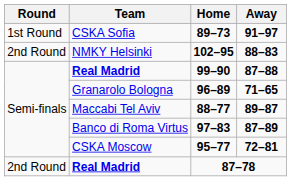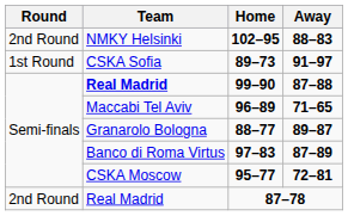 <table class="wikitable" style="text-align: left; font-size:95%">
 <tr bgcolor="#ccccff">
 <th>Round</th>
 <th>Team</th>
 <th>Home</th>
 <th>  Away  </th>
 </tr>
 <tr>
+<td>2nd Round</td>
+<td> <a href='#'>NMKY Helsinki</a></td>
+<td style="text-align:center;"><strong>102–95</strong></td>
+<td style="text-align:center;"><strong>88–83</strong></td>
+</tr>
+<tr>
 <td>1st Round</td>
 <td> <a href='#'>CSKA Sofia</a></td>
 <td style="text-align:center;"><strong>89–73</strong></td>
 <td style="text-align:center;"><strong>91–97</strong></td>
-</tr>
-<tr>
-<td>2nd Round</td>
-<td> <a href='#'>NMKY Helsinki</a></td>
-<td style="text-align:center;"><strong>102–95</strong></td>
-<td style="text-align:center;"><strong>88–83</strong></td>
 </tr>
 <tr>
 <td rowspan=5>Semi-finals</td>
 <td><strong> <a href='#'>Real Madrid</a></strong></td>
 <td style="text-align:center;"><strong>99–90</strong></td>
 <td style="text-align:center;"><strong>87–88</strong></td>
 </tr>
 <tr>
-<td> <a href='#'>Granarolo Bologna</a></td>
+<td> <a href='#'>Maccabi Tel Aviv</a></td>
 <td style="text-align:center;"><strong>96–89</strong></td>
 <td style="text-align:center;"><strong>71–65</strong></td>
 </tr>
 <tr>
-<td> <a href='#'>Maccabi Tel Aviv</a></td>
+<td> <a href='#'>Granarolo Bologna</a></td>
 <td style="text-align:center;"><strong>88–77</strong></td>
 <td style="text-align:center;"><strong>89–87</strong></td>
 </tr>
 <tr>
 <td> <a href='#'>Banco di Roma Virtus</a></td>
 <td style="text-align:center;"><strong>97–83</strong></td>
 <td style="text-align:center;"><strong>87–89</strong></td>
 </tr>
 <tr>
 <td> <a href='#'>CSKA Moscow</a></td>
 <td style="text-align:center;"><strong>95–77</strong></td>
 <td style="text-align:center;"><strong>72–81</strong></td>
 </tr>
 <tr>
 <td>2nd Round</td>
-<td><strong> <a href='#'>Real Madrid</a></strong></td>
+<td> <a href='#'>Real Madrid</a></td>
 <td colspan="2" style="text-align:center;"><strong>87–78</strong></td>
 </tr>
 </table>
